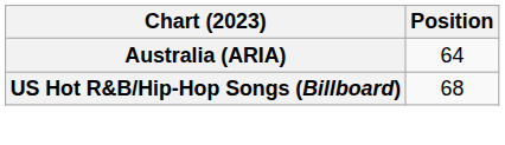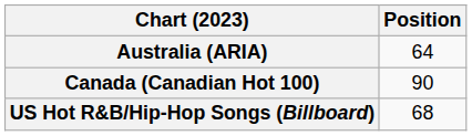 <table class="wikitable sortable plainrowheaders" style="text-align:center">
 <tr>
 <th scope="col">Chart (2023)</th>
 <th scope="col">Position</th>
 </tr>
 <tr>
 <th scope="row">Australia (ARIA)</th>
 <td>64</td>
 </tr>
 <tr>
+<th scope="row">Canada (Canadian Hot 100)</th>
+<td>90</td>
+</tr>
+<tr>
 <th scope="row">US Hot R&B/Hip-Hop Songs (<em>Billboard</em>)</th>
 <td>68</td>
 </tr>
 </table>
